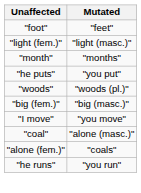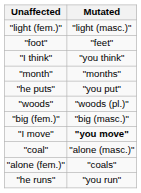 <table class="wikitable" style="float:right; margin:1em; text-align:center;">
 <tr>
 <th>Unaffected</th>
 <th>Mutated</th>
 </tr>
 <tr>
+<td> "light (fem.)"</td>
+<td> "light (masc.)"</td>
+</tr>
+<tr>
 <td> "foot"</td>
 <td> "feet"</td>
 </tr>
 <tr>
-<td> "light (fem.)"</td>
-<td> "light (masc.)"</td>
+<td> "I think"</td>
+<td> "you think"</td>
 </tr>
 <tr>
 <td> "month"</td>
 <td> "months"</td>
 </tr>
 <tr>
 <td> "he puts"</td>
 <td> "you put"</td>
 </tr>
 <tr>
 <td> "woods"</td>
 <td> "woods (pl.)"</td>
 </tr>
 <tr>
 <td> "big (fem.)"</td>
 <td> "big (masc.)"</td>
 </tr>
 <tr>
 <td> "I move"</td>
-<td> "you move"</td>
+<td><strong> "you move"</strong></td>
 </tr>
 <tr>
 <td> "coal"</td>
 <td> "alone (masc.)"</td>
 </tr>
 <tr>
 <td> "alone (fem.)"</td>
 <td> "coals"</td>
 </tr>
 <tr>
 <td> "he runs"</td>
 <td> "you run"</td>
 </tr>
 </table>
